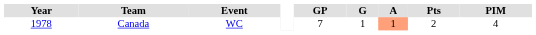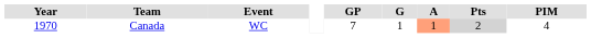 <table border="0" cellpadding="1" cellspacing="0" style="text-align:center; width:50em">
 <tr align="center" bgcolor="#e0e0e0">
 <th>Year</th>
 <th>Team</th>
 <th>Event</th>
 <th rowspan="99" bgcolor="#ffffff"> </th>
 <th>GP</th>
 <th>G</th>
 <th>A</th>
 <th>Pts</th>
 <th>PIM</th>
 </tr>
 <tr>
-<td><a href='#'>1978</a></td>
+<td><a href='#'>1970</a></td>
 <td><a href='#'>Canada</a></td>
 <td><a href='#'>WC</a></td>
 <td>7</td>
 <td>1</td>
 <td style="background: lightsalmon;">1</td>
-<td>2</td>
+<td style="background: lightgrey;">2</td>
 <td>4</td>
 </tr>
 </table>
